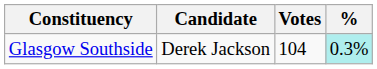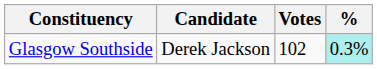 <table class="wikitable">
 <tr>
 <th>Constituency</th>
 <th>Candidate</th>
 <th>Votes</th>
 <th>%</th>
 </tr>
 <tr>
 <td><a href='#'>Glasgow Southside</a></td>
 <td>Derek Jackson</td>
-<td>104</td>
+<td>102</td>
 <td style="background: paleturquoise;">0.3%</td>
 </tr>
 </table>
